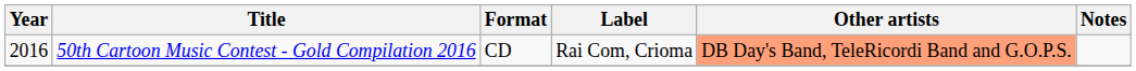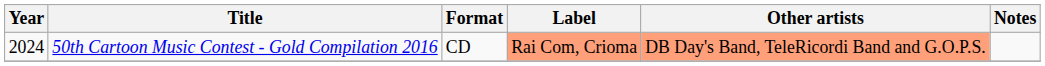 <table class=wikitable>
 <tr>
 <th>Year</th>
 <th>Title</th>
 <th>Format</th>
 <th>Label</th>
 <th>Other artists</th>
 <th>Notes</th>
 </tr>
 <tr>
-<td>2016</td>
+<td>2024</td>
 <td><em><a href='#'>50th Cartoon Music Contest - Gold Compilation 2016</a></em></td>
 <td>CD</td>
-<td>Rai Com, Crioma</td>
+<td style="background: lightsalmon;">Rai Com, Crioma</td>
 <td style="background: lightsalmon;">DB Day's Band, TeleRicordi Band and G.O.P.S.</td>
 <td></td>
 </tr>
 <tr>
 </tr>
 </table>
